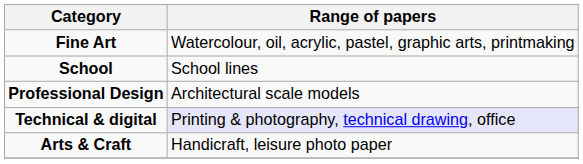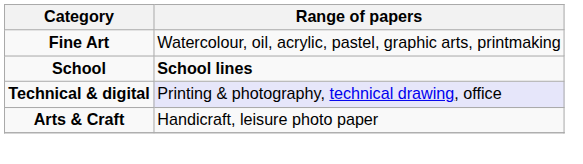 <table class="wikitable" style="text-align:left">
 <tr>
 <th>Category</th>
 <th>Range of papers</th>
 </tr>
 <tr>
 <td align=center><strong>Fine Art</strong></td>
 <td>Watercolour, oil, acrylic, pastel, graphic arts, printmaking</td>
 </tr>
 <tr>
 <td align=center><strong>School</strong></td>
-<td>School lines</td>
-</tr>
-<tr>
-<td align=center><strong>Professional Design</strong></td>
-<td>Architectural scale models</td>
+<td><strong>School lines</strong></td>
 </tr>
 <tr>
 <td align=center><strong>Technical & digital</strong></td>
 <td style="background: lavender;">Printing & photography, <a href='#'>technical drawing</a>, office</td>
 </tr>
 <tr>
 <td align=center><strong>Arts & Craft</strong></td>
 <td>Handicraft, leisure photo paper</td>
 </tr>
 <tr>
 </tr>
 <tr>
 </tr>
 </table>
